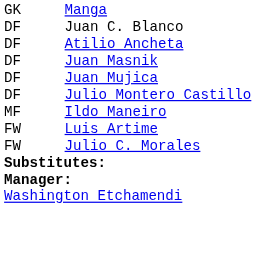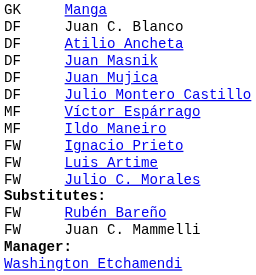 <table cellspacing="0" cellpadding="0" style="font-size:90%; margin:0.2em auto;">
 <tr>
 <th width="25"></th>
 <th width="25"></th>
 </tr>
 <tr>
 <td>GK</td>
 <td></td>
 <td> <a href='#'>Manga</a></td>
 </tr>
 <tr>
 <td>DF</td>
 <td></td>
 <td> Juan C. Blanco</td>
 </tr>
 <tr>
 <td>DF</td>
 <td></td>
 <td> <a href='#'>Atilio Ancheta</a></td>
 </tr>
 <tr>
 <td>DF</td>
 <td></td>
 <td> <a href='#'>Juan Masnik</a></td>
 </tr>
 <tr>
 <td>DF</td>
 <td></td>
 <td> <a href='#'>Juan Mujica</a></td>
 </tr>
 <tr>
 <td>DF</td>
 <td></td>
 <td> <a href='#'>Julio Montero Castillo</a></td>
 </tr>
 <tr>
 <td>MF</td>
 <td></td>
+<td> <a href='#'>Víctor Espárrago</a></td>
+<td></td>
+<td> </td>
+</tr>
+<tr>
+<td>MF</td>
+<td></td>
 <td> <a href='#'>Ildo Maneiro</a></td>
+</tr>
+<tr>
+<td>FW</td>
+<td></td>
+<td> <a href='#'>Ignacio Prieto</a></td>
+<td></td>
+<td> </td>
 </tr>
 <tr>
 <td>FW</td>
 <td></td>
 <td> <a href='#'>Luis Artime</a></td>
 </tr>
 <tr>
 <td>FW</td>
 <td></td>
 <td> <a href='#'>Julio C. Morales</a></td>
 </tr>
 <tr>
 <td colspan=3><strong>Substitutes:</strong></td>
 </tr>
 <tr>
+<td>FW</td>
+<td></td>
+<td> <a href='#'>Rubén Bareño</a></td>
+<td></td>
+<td> </td>
+</tr>
+<tr>
+<td>FW</td>
+<td></td>
+<td> Juan C. Mammelli</td>
+<td></td>
+<td> </td>
+</tr>
+<tr>
 <td colspan=3><strong>Manager:</strong></td>
 </tr>
 <tr>
 <td colspan=4> <a href='#'>Washington Etchamendi</a></td>
 </tr>
 </table>
